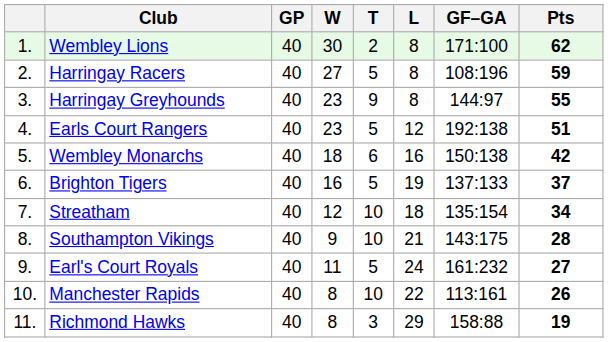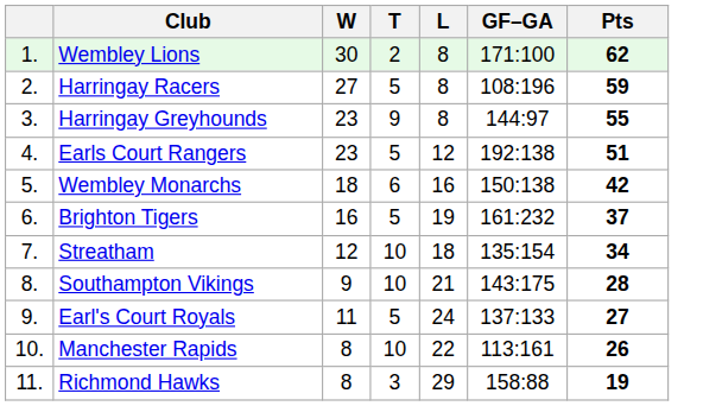 <table class="wikitable">
 <tr>
 <th width="30"></th>
 <th width="200">Club</th>
-<th width="30">GP</th>
 <th width="30">W</th>
 <th width="30">T</th>
 <th width="30">L</th>
 <th width="70">GF–GA</th>
 <th width="70">Pts</th>
 </tr>
 <tr bgcolor="#e6fae6" align="center">
 <td>1.</td>
 <td align="left"><a href='#'>Wembley Lions</a></td>
-<td>40</td>
 <td>30</td>
 <td>2</td>
 <td>8</td>
 <td>171:100</td>
 <td><strong>62</strong></td>
 </tr>
 <tr bgcolor="#FFFFFF" align="center">
 <td>2.</td>
 <td align="left"><a href='#'>Harringay Racers</a></td>
-<td>40</td>
 <td>27</td>
 <td>5</td>
 <td>8</td>
 <td>108:196</td>
 <td><strong>59</strong></td>
 </tr>
 <tr bgcolor="#FFFFFF" align="center">
 <td>3.</td>
 <td align="left"><a href='#'>Harringay Greyhounds</a></td>
-<td>40</td>
 <td>23</td>
 <td>9</td>
 <td>8</td>
 <td>144:97</td>
 <td><strong>55</strong></td>
 </tr>
 <tr bgcolor="#FFFFFF" align="center">
 <td>4.</td>
 <td align="left"><a href='#'>Earls Court Rangers</a></td>
-<td>40</td>
 <td>23</td>
 <td>5</td>
 <td>12</td>
 <td>192:138</td>
 <td><strong>51</strong></td>
 </tr>
 <tr bgcolor="#FFFFFF" align="center">
 <td>5.</td>
 <td align="left"><a href='#'>Wembley Monarchs</a></td>
-<td>40</td>
 <td>18</td>
 <td>6</td>
 <td>16</td>
 <td>150:138</td>
 <td><strong>42</strong></td>
 </tr>
 <tr bgcolor="#FFFFFF" align="center">
 <td>6.</td>
 <td align="left"><a href='#'>Brighton Tigers</a></td>
-<td>40</td>
 <td>16</td>
 <td>5</td>
 <td>19</td>
-<td>137:133</td>
+<td>161:232</td>
 <td><strong>37</strong></td>
 </tr>
 <tr bgcolor="#FFFFFF" align="center">
 <td>7.</td>
 <td align="left"><a href='#'>Streatham</a></td>
-<td>40</td>
 <td>12</td>
 <td>10</td>
 <td>18</td>
 <td>135:154</td>
 <td><strong>34</strong></td>
 </tr>
 <tr bgcolor="#FFFFFF" align="center">
 <td>8.</td>
 <td align="left"><a href='#'>Southampton Vikings</a></td>
-<td>40</td>
 <td>9</td>
 <td>10</td>
 <td>21</td>
 <td>143:175</td>
 <td><strong>28</strong></td>
 </tr>
 <tr bgcolor="#FFFFFF" align="center">
 <td>9.</td>
 <td align="left"><a href='#'>Earl's Court Royals</a></td>
-<td>40</td>
 <td>11</td>
 <td>5</td>
 <td>24</td>
-<td>161:232</td>
+<td>137:133</td>
 <td><strong>27</strong></td>
 </tr>
 <tr bgcolor="#FFFFFF" align="center">
 <td>10.</td>
 <td align="left"><a href='#'>Manchester Rapids</a></td>
-<td>40</td>
 <td>8</td>
 <td>10</td>
 <td>22</td>
 <td>113:161</td>
 <td><strong>26</strong></td>
 </tr>
 <tr bgcolor="#FFFFFF" align="center">
 <td>11.</td>
 <td align="left"><a href='#'>Richmond Hawks</a></td>
-<td>40</td>
 <td>8</td>
 <td>3</td>
 <td>29</td>
 <td>158:88</td>
 <td><strong>19</strong></td>
 </tr>
 </table>
